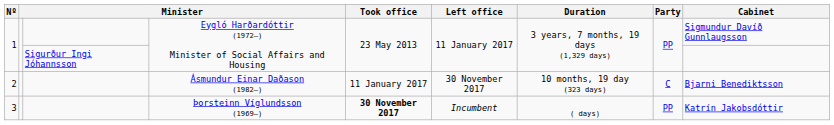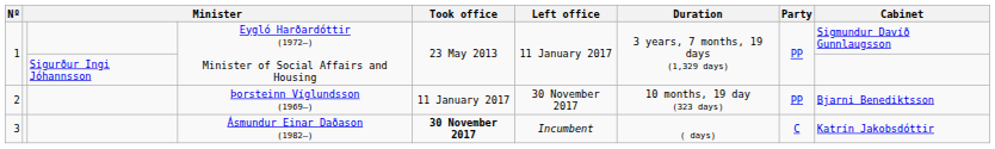 <table class="wikitable" style="text-align: center;">
 <tr>
 <th>Nº</th>
 <th colspan="3">Minister</th>
 <th>Took office</th>
 <th>Left office</th>
 <th>Duration</th>
 <th>Party</th>
 <th>Cabinet</th>
 </tr>
 <tr>
 <td rowspan="2" style="text-align: right;">1</td>
 <td rowspan="2"></td>
 <td></td>
 <td rowspan="2"><a href='#'>Eygló Harðardóttir</a><br><small>(1972–)</small><br><br>Minister of Social Affairs and Housing</td>
 <td rowspan="2">23 May 2013</td>
 <td rowspan="2">11 January 2017</td>
 <td rowspan="2">3 years, 7 months, 19 days<br><small>(1,329 days)</small></td>
 <td rowspan="2"><a href='#'>PP</a></td>
 <td style="text-align: left;"><a href='#'>Sigmundur Davíð Gunnlaugsson</a></td>
 </tr>
 <tr>
 <td style="text-align: left;"><a href='#'>Sigurður Ingi Jóhannsson</a></td>
 </tr>
 <tr>
 <td style="text-align: right;">2</td>
 <td></td>
 <td></td>
-<td><a href='#'>Ásmundur Einar Daðason</a><br><small>(1982–)</small></td>
+<td><a href='#'>Þorsteinn Víglundsson</a><br><small>(1969–)</small></td>
 <td>11 January 2017</td>
 <td>30 November 2017</td>
 <td>10 months, 19 day<br><small>(323 days)</small></td>
-<td><a href='#'>C</a></td>
+<td><a href='#'>PP</a></td>
 <td style="text-align: left;"><a href='#'>Bjarni Benediktsson</a></td>
 </tr>
 <tr>
 <td style="text-align: right;">3</td>
 <td></td>
 <td></td>
-<td><a href='#'>Þorsteinn Víglundsson</a><br><small>(1969–)</small></td>
+<td><a href='#'>Ásmundur Einar Daðason</a><br><small>(1982–)</small></td>
 <td><strong>30 November 2017</strong></td>
 <td><em>Incumbent</em></td>
 <td><br><small>( days)</small></td>
-<td><a href='#'>PP</a></td>
+<td><a href='#'>C</a></td>
 <td style="text-align: left;"><a href='#'>Katrín Jakobsdóttir</a></td>
 </tr>
 </table>
